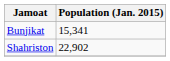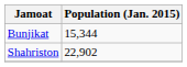 <table class="wikitable" sortable">
 <tr>
 <th>Jamoat</th>
 <th>Population (Jan. 2015)</th>
 </tr>
 <tr>
 <td><a href='#'>Bunjikat</a></td>
-<td>15,341</td>
+<td>15,344</td>
 </tr>
 <tr>
 <td><a href='#'>Shahriston</a></td>
 <td>22,902</td>
 </tr>
 <tr>
 </tr>
 </table>
